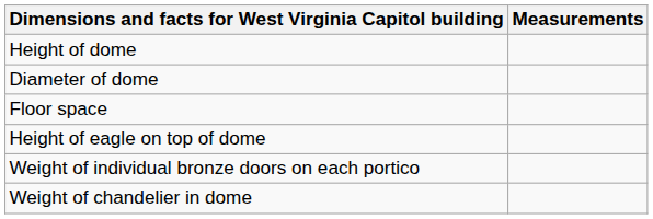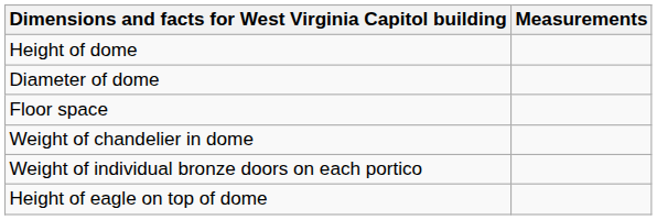 <table class="wikitable">
 <tr>
 <th>Dimensions and facts for West Virginia Capitol building</th>
 <th>Measurements</th>
 </tr>
 <tr>
 <td>Height of dome</td>
 <td></td>
 </tr>
 <tr>
 <td>Diameter of dome</td>
 <td></td>
 </tr>
 <tr>
 <td>Floor space</td>
 <td></td>
 </tr>
 <tr>
-<td>Height of eagle on top of dome</td>
+<td>Weight of chandelier in dome</td>
 <td></td>
 </tr>
 <tr>
 <td>Weight of individual bronze doors on each portico</td>
 <td></td>
 </tr>
 <tr>
-<td>Weight of chandelier in dome</td>
+<td>Height of eagle on top of dome</td>
 <td></td>
 </tr>
 </table>
